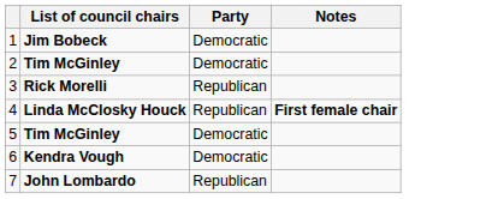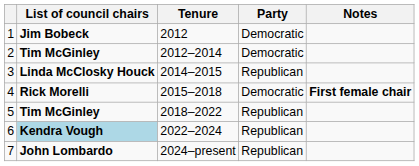 <table class=wikitable>
 <tr>
 <th></th>
 <th>List of council chairs</th>
+<th>Tenure</th>
 <th>Party</th>
 <th>Notes</th>
 </tr>
 <tr>
 <td>1</td>
 <td><strong>Jim Bobeck</strong></td>
+<td>2012</td>
 <td>Democratic</td>
 <td></td>
 </tr>
 <tr>
 <td>2</td>
 <td><strong>Tim McGinley</strong></td>
+<td>2012–2014</td>
 <td>Democratic</td>
 <td></td>
 </tr>
 <tr>
 <td>3</td>
-<td><strong>Rick Morelli</strong></td>
+<td><strong>Linda McClosky Houck</strong></td>
+<td>2014–2015</td>
 <td>Republican</td>
 <td></td>
 </tr>
 <tr>
 <td>4</td>
-<td><strong>Linda McClosky Houck</strong></td>
-<td>Republican</td>
+<td><strong>Rick Morelli</strong></td>
+<td>2015–2018</td>
+<td>Democratic</td>
 <td><strong>First female chair</strong></td>
 </tr>
 <tr>
 <td>5</td>
 <td><strong>Tim McGinley</strong></td>
-<td>Democratic</td>
+<td>2018–2022</td>
+<td>Republican</td>
 <td></td>
 </tr>
 <tr>
 <td>6</td>
-<td><strong>Kendra Vough</strong></td>
-<td>Democratic</td>
+<td style="background: lightblue;"><strong>Kendra Vough</strong></td>
+<td>2022–2024</td>
+<td>Republican</td>
 <td></td>
 </tr>
 <tr>
 <td>7</td>
 <td><strong>John Lombardo</strong></td>
+<td>2024–present</td>
 <td>Republican</td>
 <td></td>
 </tr>
 </table>
